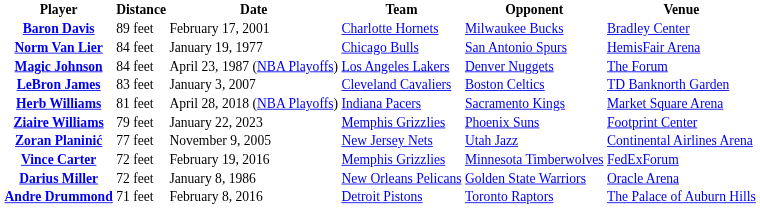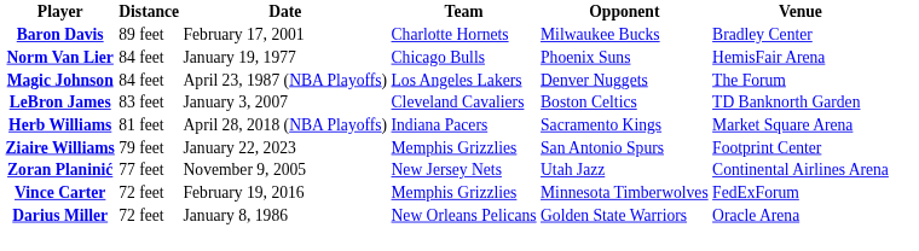 <table>
 <tr>
 <th>Player</th>
 <th>Distance</th>
 <th>Date</th>
 <th>Team</th>
 <th>Opponent</th>
 <th>Venue</th>
 </tr>
 <tr>
 <th><a href='#'>Baron Davis</a></th>
 <td>89 feet</td>
 <td>February 17, 2001</td>
 <td><a href='#'>Charlotte Hornets</a></td>
 <td><a href='#'>Milwaukee Bucks</a></td>
 <td><a href='#'>Bradley Center</a></td>
 </tr>
 <tr>
 <th><a href='#'>Norm Van Lier</a></th>
 <td>84 feet</td>
 <td>January 19, 1977</td>
 <td><a href='#'>Chicago Bulls</a></td>
-<td><a href='#'>San Antonio Spurs</a></td>
+<td><a href='#'>Phoenix Suns</a></td>
 <td><a href='#'>HemisFair Arena</a></td>
 </tr>
 <tr>
 <th><a href='#'>Magic Johnson</a></th>
 <td>84 feet</td>
 <td>April 23, 1987 (<a href='#'>NBA Playoffs</a>)</td>
 <td><a href='#'>Los Angeles Lakers</a></td>
 <td><a href='#'>Denver Nuggets</a></td>
 <td><a href='#'>The Forum</a></td>
 </tr>
 <tr>
 <th><a href='#'>LeBron James</a></th>
 <td>83 feet</td>
 <td>January 3, 2007</td>
 <td><a href='#'>Cleveland Cavaliers</a></td>
 <td><a href='#'>Boston Celtics</a></td>
 <td><a href='#'>TD Banknorth Garden</a></td>
 </tr>
 <tr>
 <th><a href='#'>Herb Williams</a></th>
 <td>81 feet</td>
 <td>April 28, 2018 (<a href='#'>NBA Playoffs</a>)</td>
 <td><a href='#'>Indiana Pacers</a></td>
 <td><a href='#'>Sacramento Kings</a></td>
 <td><a href='#'>Market Square Arena</a></td>
 </tr>
 <tr>
 <th><a href='#'>Ziaire Williams</a></th>
 <td>79 feet</td>
 <td>January 22, 2023</td>
 <td><a href='#'>Memphis Grizzlies</a></td>
-<td><a href='#'>Phoenix Suns</a></td>
+<td><a href='#'>San Antonio Spurs</a></td>
 <td><a href='#'>Footprint Center</a></td>
 </tr>
 <tr>
 <th><a href='#'>Zoran Planinić</a></th>
 <td>77 feet</td>
 <td>November 9, 2005</td>
 <td><a href='#'>New Jersey Nets</a></td>
 <td><a href='#'>Utah Jazz</a></td>
 <td><a href='#'>Continental Airlines Arena</a></td>
 </tr>
 <tr>
 <th><a href='#'>Vince Carter</a></th>
 <td>72 feet</td>
 <td>February 19, 2016</td>
 <td><a href='#'>Memphis Grizzlies</a></td>
 <td><a href='#'>Minnesota Timberwolves</a></td>
 <td><a href='#'>FedExForum</a></td>
 </tr>
 <tr>
 <th><a href='#'>Darius Miller</a></th>
 <td>72 feet</td>
 <td>January 8, 1986</td>
 <td><a href='#'>New Orleans Pelicans</a></td>
 <td><a href='#'>Golden State Warriors</a></td>
 <td><a href='#'>Oracle Arena</a></td>
 </tr>
-<tr>
-<th><a href='#'>Andre Drummond</a></th>
-<td>71 feet</td>
-<td>February 8, 2016</td>
-<td><a href='#'>Detroit Pistons</a></td>
-<td><a href='#'>Toronto Raptors</a></td>
-<td><a href='#'>The Palace of Auburn Hills</a></td>
-</tr>
 </table>
